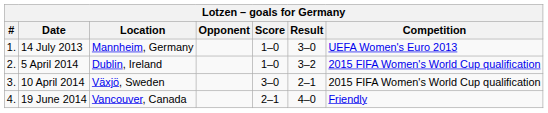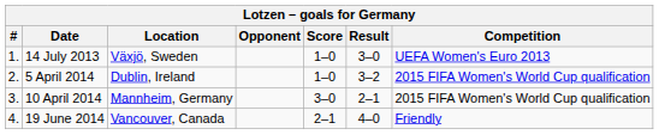 <table class="wikitable">
 <tr>
 <th colspan="7"><strong>Lotzen – goals for Germany</strong></th>
 </tr>
 <tr>
 <th>#</th>
 <th>Date</th>
 <th>Location</th>
 <th>Opponent</th>
 <th>Score</th>
 <th>Result</th>
 <th>Competition</th>
 </tr>
 <tr>
 <td align=center>1.</td>
 <td>14 July 2013</td>
-<td><a href='#'>Mannheim</a>, Germany</td>
+<td><a href='#'>Växjö</a>, Sweden</td>
 <td></td>
 <td align=center>1–0</td>
 <td align=center>3–0</td>
 <td><a href='#'>UEFA Women's Euro 2013</a></td>
 </tr>
 <tr>
 <td align=center>2.</td>
 <td>5 April 2014</td>
 <td><a href='#'>Dublin</a>, Ireland</td>
 <td></td>
 <td align=center>1–0</td>
 <td align=center>3–2</td>
 <td><a href='#'>2015 FIFA Women's World Cup qualification</a></td>
 </tr>
 <tr>
 <td align=center>3.</td>
 <td>10 April 2014</td>
-<td><a href='#'>Växjö</a>, Sweden</td>
+<td><a href='#'>Mannheim</a>, Germany</td>
 <td></td>
 <td align=center>3–0</td>
 <td align=center>2–1</td>
 <td>2015 FIFA Women's World Cup qualification</td>
 </tr>
 <tr>
 <td align=center>4.</td>
 <td>19 June 2014</td>
 <td><a href='#'>Vancouver</a>, Canada</td>
 <td></td>
 <td align=center>2–1</td>
 <td align=center>4–0</td>
 <td><a href='#'>Friendly</a></td>
 </tr>
 </table>
